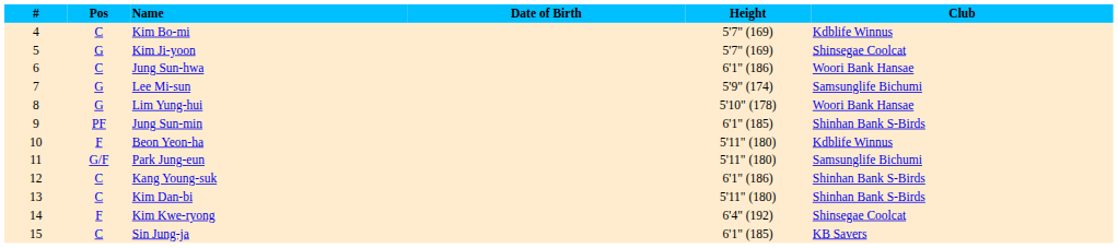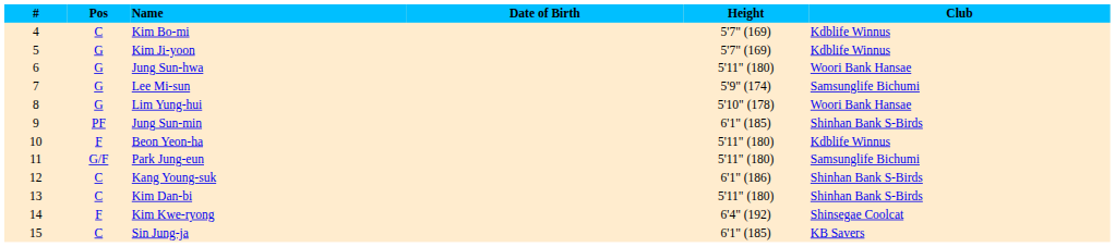 <table border=0 cellpadding=2 cellspacing=0  |- bgcolor=#FFECCE style="text-align:center; font-size:90%;" width=80%>
 <tr bgcolor=#00BFFF>
 <th width=5%>#</th>
 <th width=5%>Pos</th>
 <th width=22% align=left>Name</th>
 <th width=22%>Date of Birth</th>
 <th width=10%>Height</th>
 <th width=24%>Club</th>
 </tr>
 <tr>
 <td>4</td>
 <td><a href='#'>C</a></td>
 <td align=left><a href='#'>Kim Bo-mi</a></td>
 <td align=left></td>
 <td>5'7" (169)</td>
 <td align=left> <a href='#'>Kdblife Winnus</a></td>
 </tr>
 <tr>
 <td>5</td>
 <td><a href='#'>G</a></td>
 <td align=left><a href='#'>Kim Ji-yoon</a></td>
 <td align=left></td>
 <td>5'7" (169)</td>
-<td align=left> <a href='#'>Shinsegae Coolcat</a></td>
+<td align=left> <a href='#'>Kdblife Winnus</a></td>
 </tr>
 <tr>
 <td>6</td>
-<td><a href='#'>C</a></td>
+<td><a href='#'>G</a></td>
 <td align=left><a href='#'>Jung Sun-hwa</a></td>
 <td align=left></td>
-<td>6'1" (186)</td>
+<td>5'11" (180)</td>
 <td align=left> <a href='#'>Woori Bank Hansae</a></td>
 </tr>
 <tr>
 <td>7</td>
 <td><a href='#'>G</a></td>
 <td align=left><a href='#'>Lee Mi-sun</a></td>
 <td align=left></td>
 <td>5'9" (174)</td>
 <td align=left> <a href='#'>Samsunglife Bichumi</a></td>
 </tr>
 <tr>
 <td>8</td>
 <td><a href='#'>G</a></td>
 <td align=left><a href='#'>Lim Yung-hui</a></td>
 <td align=left></td>
 <td>5'10" (178)</td>
 <td align=left> <a href='#'>Woori Bank Hansae</a></td>
 </tr>
 <tr>
 <td>9</td>
 <td><a href='#'>PF</a></td>
 <td align=left><a href='#'>Jung Sun-min</a></td>
 <td align=left></td>
 <td>6'1" (185)</td>
 <td align=left> <a href='#'>Shinhan Bank S-Birds</a></td>
 </tr>
 <tr>
 <td>10</td>
 <td><a href='#'>F</a></td>
 <td align=left><a href='#'>Beon Yeon-ha</a></td>
 <td align=left></td>
 <td>5'11" (180)</td>
 <td align=left> <a href='#'>Kdblife Winnus</a></td>
 </tr>
 <tr>
 <td>11</td>
 <td><a href='#'>G/F</a></td>
 <td align=left><a href='#'>Park Jung-eun</a></td>
 <td align=left></td>
 <td>5'11" (180)</td>
 <td align=left> <a href='#'>Samsunglife Bichumi</a></td>
 </tr>
 <tr>
 <td>12</td>
 <td><a href='#'>C</a></td>
 <td align=left><a href='#'>Kang Young-suk</a></td>
 <td align=left></td>
 <td>6'1" (186)</td>
 <td align=left> <a href='#'>Shinhan Bank S-Birds</a></td>
 </tr>
 <tr>
 <td>13</td>
 <td><a href='#'>C</a></td>
 <td align=left><a href='#'>Kim Dan-bi</a></td>
 <td align=left></td>
 <td>5'11" (180)</td>
 <td align=left> <a href='#'>Shinhan Bank S-Birds</a></td>
 </tr>
 <tr>
 <td>14</td>
 <td><a href='#'>F</a></td>
 <td align=left><a href='#'>Kim Kwe-ryong</a></td>
 <td align=left></td>
 <td>6'4" (192)</td>
 <td align=left> <a href='#'>Shinsegae Coolcat</a></td>
 </tr>
 <tr>
 <td>15</td>
 <td><a href='#'>C</a></td>
 <td align=left><a href='#'>Sin Jung-ja</a></td>
 <td align=left></td>
 <td>6'1" (185)</td>
 <td align=left> <a href='#'>KB Savers</a></td>
 </tr>
 </table>
